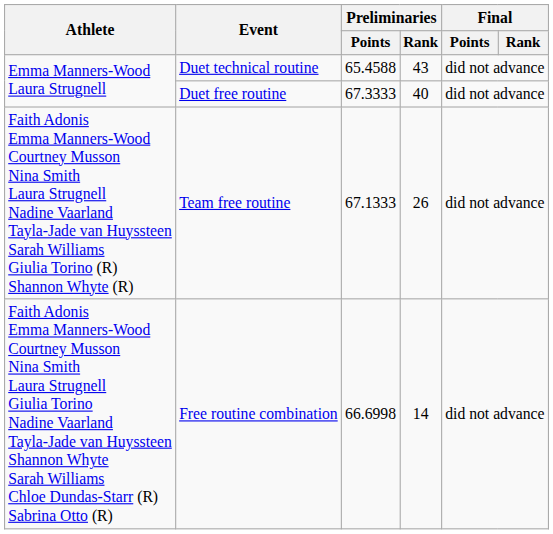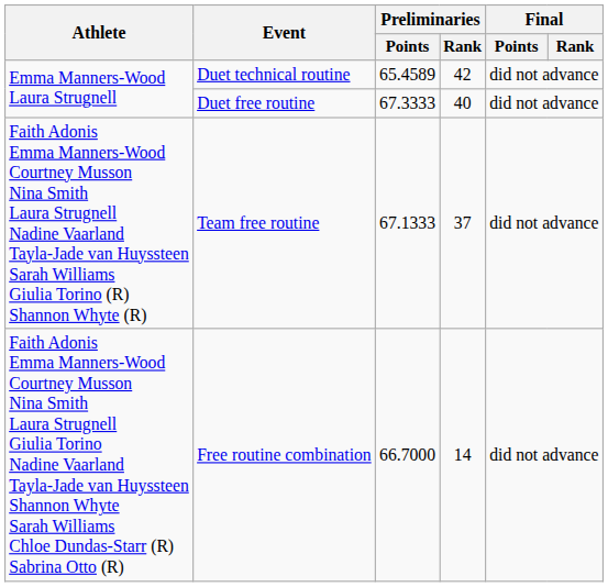 <table class=wikitable style="font-size:90%">
 <tr>
 <th rowspan="2">Athlete</th>
 <th rowspan="2">Event</th>
 <th colspan="2">Preliminaries</th>
 <th colspan="2">Final</th>
 </tr>
 <tr style="font-size:95%">
 <th>Points</th>
 <th>Rank</th>
 <th>Points</th>
 <th>Rank</th>
 </tr>
 <tr align=center>
 <td align=left rowspan=2><a href='#'>Emma Manners-Wood</a><br><a href='#'>Laura Strugnell</a></td>
 <td align=left><a href='#'>Duet technical routine</a></td>
-<td>65.4588</td>
-<td>43</td>
+<td>65.4589</td>
+<td>42</td>
 <td colspan=2>did not advance</td>
 </tr>
 <tr align=center>
 <td align=left><a href='#'>Duet free routine</a></td>
 <td>67.3333</td>
 <td>40</td>
 <td colspan=2>did not advance</td>
 </tr>
 <tr align=center>
 <td align=left><a href='#'>Faith Adonis</a><br><a href='#'>Emma Manners-Wood</a><br><a href='#'>Courtney Musson</a><br><a href='#'>Nina Smith</a><br><a href='#'>Laura Strugnell</a><br><a href='#'>Nadine Vaarland</a><br><a href='#'>Tayla-Jade van Huyssteen</a><br><a href='#'>Sarah Williams</a><br><a href='#'>Giulia Torino</a> (R)<br><a href='#'>Shannon Whyte</a> (R)</td>
 <td align=left><a href='#'>Team free routine</a></td>
 <td>67.1333</td>
-<td>26</td>
+<td>37</td>
 <td colspan=2>did not advance</td>
 </tr>
 <tr align=center>
 <td align=left><a href='#'>Faith Adonis</a><br><a href='#'>Emma Manners-Wood</a><br><a href='#'>Courtney Musson</a><br><a href='#'>Nina Smith</a><br><a href='#'>Laura Strugnell</a><br><a href='#'>Giulia Torino</a><br><a href='#'>Nadine Vaarland</a><br><a href='#'>Tayla-Jade van Huyssteen</a><br><a href='#'>Shannon Whyte</a><br><a href='#'>Sarah Williams</a><br><a href='#'>Chloe Dundas-Starr</a> (R)<br><a href='#'>Sabrina Otto</a> (R)</td>
 <td align=left><a href='#'>Free routine combination</a></td>
-<td>66.6998</td>
+<td>66.7000</td>
 <td>14</td>
 <td colspan=2>did not advance</td>
 </tr>
 </table>
